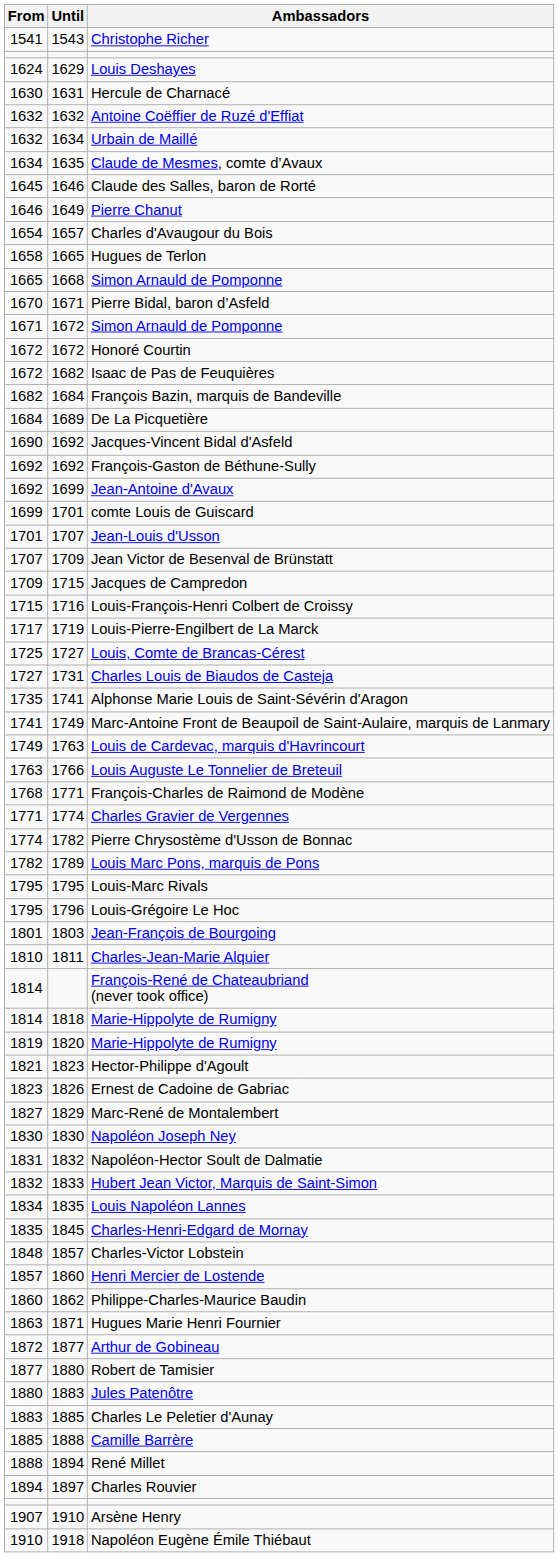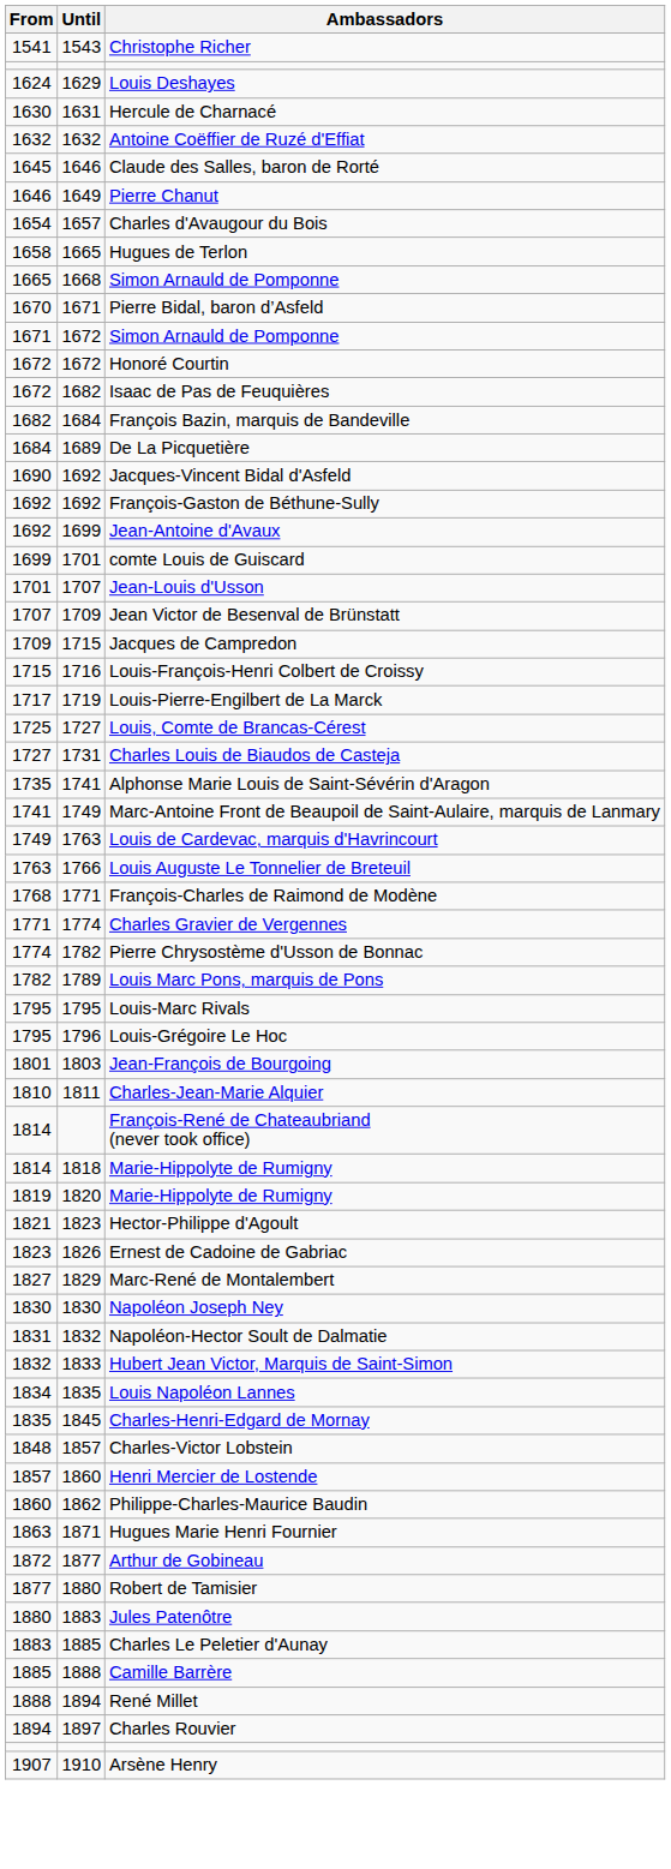 <table class="wikitable centre">
 <tr>
 <th>From</th>
 <th>Until</th>
 <th>Ambassadors</th>
 </tr>
 <tr>
 <td align="center">1541</td>
 <td align="center">1543</td>
 <td><a href='#'>Christophe Richer</a></td>
 </tr>
 <tr>
 <td align="center"></td>
 <td align="center"></td>
 <td></td>
 </tr>
 <tr>
 <td align="center">1624</td>
 <td align="center">1629</td>
 <td><a href='#'>Louis Deshayes</a></td>
 </tr>
 <tr>
 <td align="center">1630</td>
 <td align="center">1631</td>
 <td>Hercule de Charnacé</td>
 </tr>
 <tr>
 <td align="center">1632</td>
 <td align="center">1632</td>
 <td><a href='#'>Antoine Coëffier de Ruzé d'Effiat</a></td>
-</tr>
-<tr>
-<td align="center">1632</td>
-<td align="center">1634</td>
-<td><a href='#'>Urbain de Maillé</a></td>
-</tr>
-<tr>
-<td align="center">1634</td>
-<td align="center">1635</td>
-<td><a href='#'>Claude de Mesmes</a>, comte d’Avaux</td>
 </tr>
 <tr>
 <td align="center">1645</td>
 <td align="center">1646</td>
 <td>Claude des Salles, baron de Rorté</td>
 </tr>
 <tr>
 <td align="center">1646</td>
 <td align="center">1649</td>
 <td><a href='#'>Pierre Chanut</a></td>
 </tr>
 <tr>
 <td align="center">1654</td>
 <td align="center">1657</td>
 <td>Charles d'Avaugour du Bois</td>
 </tr>
 <tr>
 <td align="center">1658</td>
 <td align="center">1665</td>
 <td>Hugues de Terlon</td>
 </tr>
 <tr>
 <td align="center">1665</td>
 <td align="center">1668</td>
 <td><a href='#'>Simon Arnauld de Pomponne</a></td>
 </tr>
 <tr>
 <td align="center">1670</td>
 <td align="center">1671</td>
 <td>Pierre Bidal, baron d’Asfeld</td>
 </tr>
 <tr>
 <td align="center">1671</td>
 <td align="center">1672</td>
 <td><a href='#'>Simon Arnauld de Pomponne</a></td>
 </tr>
 <tr>
 <td align="center">1672</td>
 <td align="center">1672</td>
 <td>Honoré Courtin</td>
 </tr>
 <tr>
 <td align="center">1672</td>
 <td align="center">1682</td>
 <td>Isaac de Pas de Feuquières</td>
 </tr>
 <tr>
 <td align="center">1682</td>
 <td align="center">1684</td>
 <td>François Bazin, marquis de Bandeville</td>
 </tr>
 <tr>
 <td align="center">1684</td>
 <td align="center">1689</td>
 <td>De La Picquetière</td>
 </tr>
 <tr>
 <td align="center">1690</td>
 <td align="center">1692</td>
 <td>Jacques-Vincent Bidal d'Asfeld</td>
 </tr>
 <tr>
 <td align="center">1692</td>
 <td align="center">1692</td>
 <td>François-Gaston de Béthune-Sully</td>
 </tr>
 <tr>
 <td align="center">1692</td>
 <td align="center">1699</td>
 <td><a href='#'>Jean-Antoine d'Avaux</a></td>
 </tr>
 <tr>
 <td align="center">1699</td>
 <td align="center">1701</td>
 <td>comte Louis de Guiscard</td>
 </tr>
 <tr>
 <td align="center">1701</td>
 <td align="center">1707</td>
 <td><a href='#'>Jean-Louis d'Usson</a></td>
 </tr>
 <tr>
 <td align="center">1707</td>
 <td align="center">1709</td>
 <td>Jean Victor de Besenval de Brünstatt</td>
 </tr>
 <tr>
 <td align="center">1709</td>
 <td align="center">1715</td>
 <td>Jacques de Campredon</td>
 </tr>
 <tr>
 <td align="center">1715</td>
 <td align="center">1716</td>
 <td>Louis-François-Henri Colbert de Croissy</td>
 </tr>
 <tr>
 <td align="center">1717</td>
 <td align="center">1719</td>
 <td>Louis-Pierre-Engilbert de La Marck</td>
 </tr>
 <tr>
 <td align="center">1725</td>
 <td align="center">1727</td>
 <td><a href='#'>Louis, Comte de Brancas-Cérest</a></td>
 </tr>
 <tr>
 <td align="center">1727</td>
 <td align="center">1731</td>
 <td><a href='#'>Charles Louis de Biaudos de Casteja</a></td>
 </tr>
 <tr>
 <td align="center">1735</td>
 <td align="center">1741</td>
 <td>Alphonse Marie Louis de Saint-Sévérin d'Aragon</td>
 </tr>
 <tr>
 <td align="center">1741</td>
 <td align="center">1749</td>
 <td>Marc-Antoine Front de Beaupoil de Saint-Aulaire, marquis de Lanmary</td>
 </tr>
 <tr>
 <td align="center">1749</td>
 <td align="center">1763</td>
 <td><a href='#'>Louis de Cardevac, marquis d'Havrincourt</a></td>
 </tr>
 <tr>
 <td align="center">1763</td>
 <td align="center">1766</td>
 <td><a href='#'>Louis Auguste Le Tonnelier de Breteuil</a></td>
 </tr>
 <tr>
 <td align="center">1768</td>
 <td align="center">1771</td>
 <td>François-Charles de Raimond de Modène</td>
 </tr>
 <tr>
 <td align="center">1771</td>
 <td align="center">1774</td>
 <td><a href='#'>Charles Gravier de Vergennes</a></td>
 </tr>
 <tr>
 <td align="center">1774</td>
 <td align="center">1782</td>
 <td>Pierre Chrysostème d'Usson de Bonnac</td>
 </tr>
 <tr>
 <td align="center">1782</td>
 <td align="center">1789</td>
 <td><a href='#'>Louis Marc Pons, marquis de Pons</a></td>
 </tr>
 <tr>
 <td align="center">1795</td>
 <td align="center">1795</td>
 <td>Louis-Marc Rivals</td>
 </tr>
 <tr>
 <td align="center">1795</td>
 <td align="center">1796</td>
 <td>Louis-Grégoire Le Hoc</td>
 </tr>
 <tr>
 <td align="center">1801</td>
 <td align="center">1803</td>
 <td><a href='#'>Jean-François de Bourgoing</a></td>
 </tr>
 <tr>
 <td align="center">1810</td>
 <td align="center">1811</td>
 <td><a href='#'>Charles-Jean-Marie Alquier</a></td>
 </tr>
 <tr>
 <td align="center">1814</td>
 <td align="center"></td>
 <td><a href='#'>François-René de Chateaubriand</a><br>(never took office)</td>
 </tr>
 <tr>
 <td align="center">1814</td>
 <td align="center">1818</td>
 <td><a href='#'>Marie-Hippolyte de Rumigny</a></td>
 </tr>
 <tr>
 <td align="center">1819</td>
 <td align="center">1820</td>
 <td><a href='#'>Marie-Hippolyte de Rumigny</a></td>
 </tr>
 <tr>
 <td align="center">1821</td>
 <td align="center">1823</td>
 <td>Hector-Philippe d'Agoult</td>
 </tr>
 <tr>
 <td align="center">1823</td>
 <td align="center">1826</td>
 <td>Ernest de Cadoine de Gabriac</td>
 </tr>
 <tr>
 <td align="center">1827</td>
 <td align="center">1829</td>
 <td>Marc-René de Montalembert</td>
 </tr>
 <tr>
 <td align="center">1830</td>
 <td align="center">1830</td>
 <td><a href='#'>Napoléon Joseph Ney</a></td>
 </tr>
 <tr>
 <td align="center">1831</td>
 <td align="center">1832</td>
 <td>Napoléon-Hector Soult de Dalmatie</td>
 </tr>
 <tr>
 <td align="center">1832</td>
 <td align="center">1833</td>
 <td><a href='#'>Hubert Jean Victor, Marquis de Saint-Simon</a></td>
 </tr>
 <tr>
 <td align="center">1834</td>
 <td align="center">1835</td>
 <td><a href='#'>Louis Napoléon Lannes</a></td>
 </tr>
 <tr>
 <td align="center">1835</td>
 <td align="center">1845</td>
 <td><a href='#'>Charles-Henri-Edgard de Mornay</a></td>
 </tr>
 <tr>
 <td align="center">1848</td>
 <td align="center">1857</td>
 <td>Charles-Victor Lobstein</td>
 </tr>
 <tr>
 <td align="center">1857</td>
 <td align="center">1860</td>
 <td><a href='#'>Henri Mercier de Lostende</a></td>
 </tr>
 <tr>
 <td align="center">1860</td>
 <td align="center">1862</td>
 <td>Philippe-Charles-Maurice Baudin</td>
 </tr>
 <tr>
 <td align="center">1863</td>
 <td align="center">1871</td>
 <td>Hugues Marie Henri Fournier</td>
 </tr>
 <tr>
 <td align="center">1872</td>
 <td align="center">1877</td>
 <td><a href='#'>Arthur de Gobineau</a></td>
 </tr>
 <tr>
 <td align="center">1877</td>
 <td align="center">1880</td>
 <td>Robert de Tamisier</td>
 </tr>
 <tr>
 <td align="center">1880</td>
 <td align="center">1883</td>
 <td><a href='#'>Jules Patenôtre</a></td>
 </tr>
 <tr>
 <td align="center">1883</td>
 <td align="center">1885</td>
 <td>Charles Le Peletier d'Aunay</td>
 </tr>
 <tr>
 <td align="center">1885</td>
 <td align="center">1888</td>
 <td><a href='#'>Camille Barrère</a></td>
 </tr>
 <tr>
 <td align="center">1888</td>
 <td align="center">1894</td>
 <td>René Millet</td>
 </tr>
 <tr>
 <td align="center">1894</td>
 <td align="center">1897</td>
 <td>Charles Rouvier</td>
 </tr>
 <tr>
 <td align="center"></td>
 <td align="center"></td>
 <td></td>
 </tr>
 <tr>
 <td align="center">1907</td>
 <td align="center">1910</td>
 <td>Arsène Henry</td>
 </tr>
-<tr>
-<td align="center">1910</td>
-<td align="center">1918</td>
-<td>Napoléon Eugène Émile Thiébaut</td>
-</tr>
 </table>
